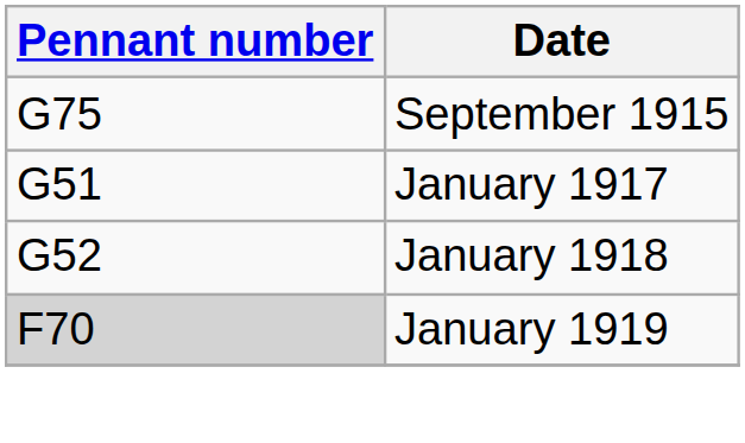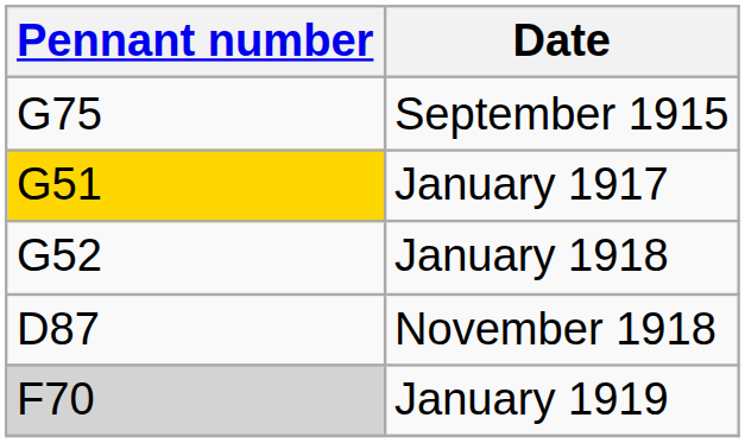 <table class="wikitable" style="text-align:left">
 <tr>
 <th scope="col"><a href='#'>Pennant number</a></th>
 <th>Date</th>
 </tr>
 <tr>
 <td scope="row">G75</td>
 <td>September 1915</td>
 </tr>
 <tr>
-<td scope="row">G51</td>
+<td scope="row" style="background: gold;">G51</td>
 <td>January 1917</td>
 </tr>
 <tr>
 <td scope="row">G52</td>
 <td>January 1918</td>
+</tr>
+<tr>
+<td scope="row">D87</td>
+<td>November 1918</td>
 </tr>
 <tr>
 <td scope="row" style="background: lightgrey;">F70</td>
 <td>January 1919</td>
 </tr>
 <tr>
 </tr>
 </table>
